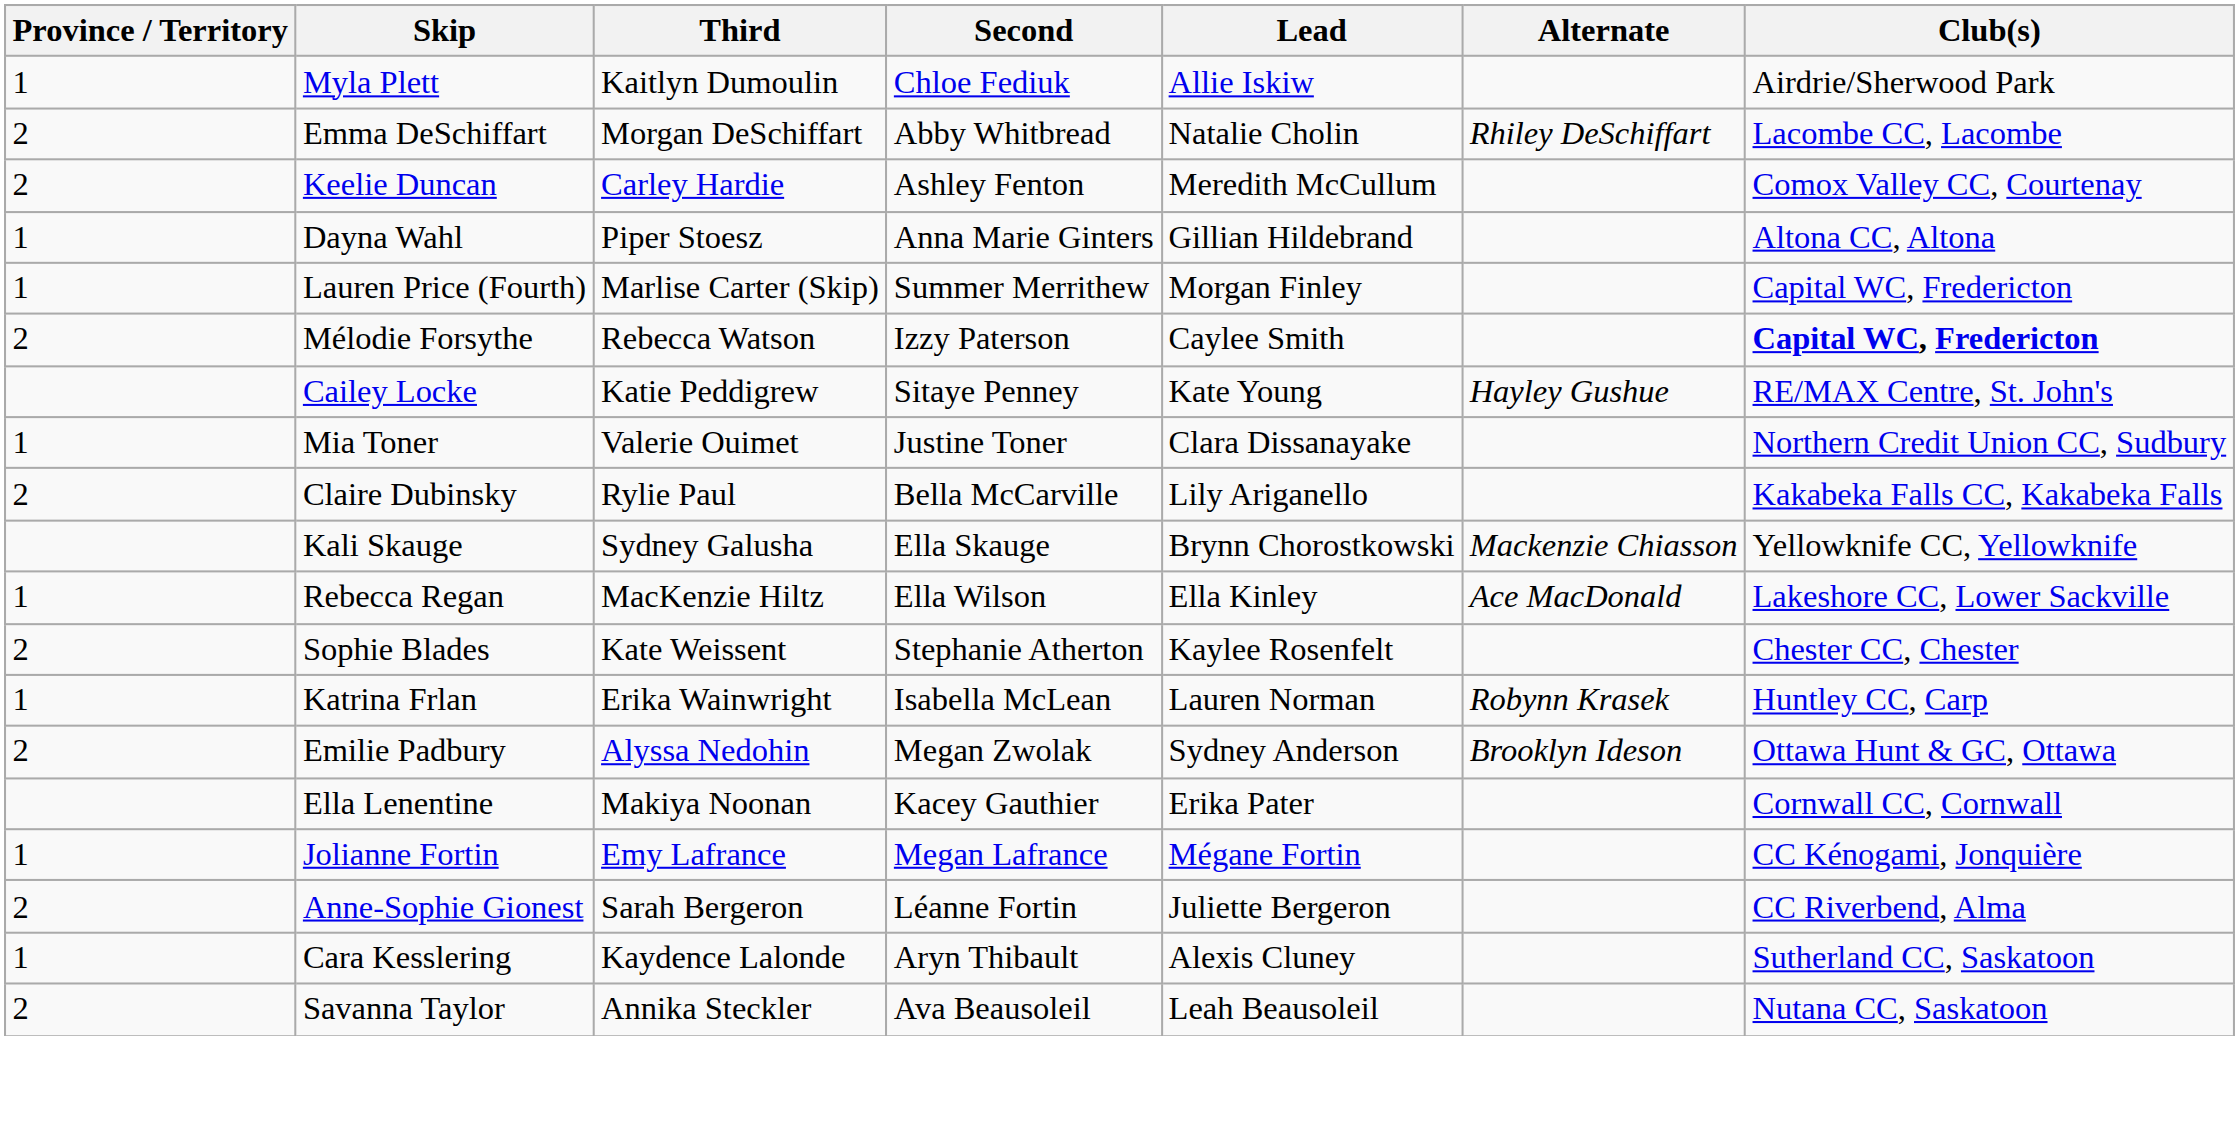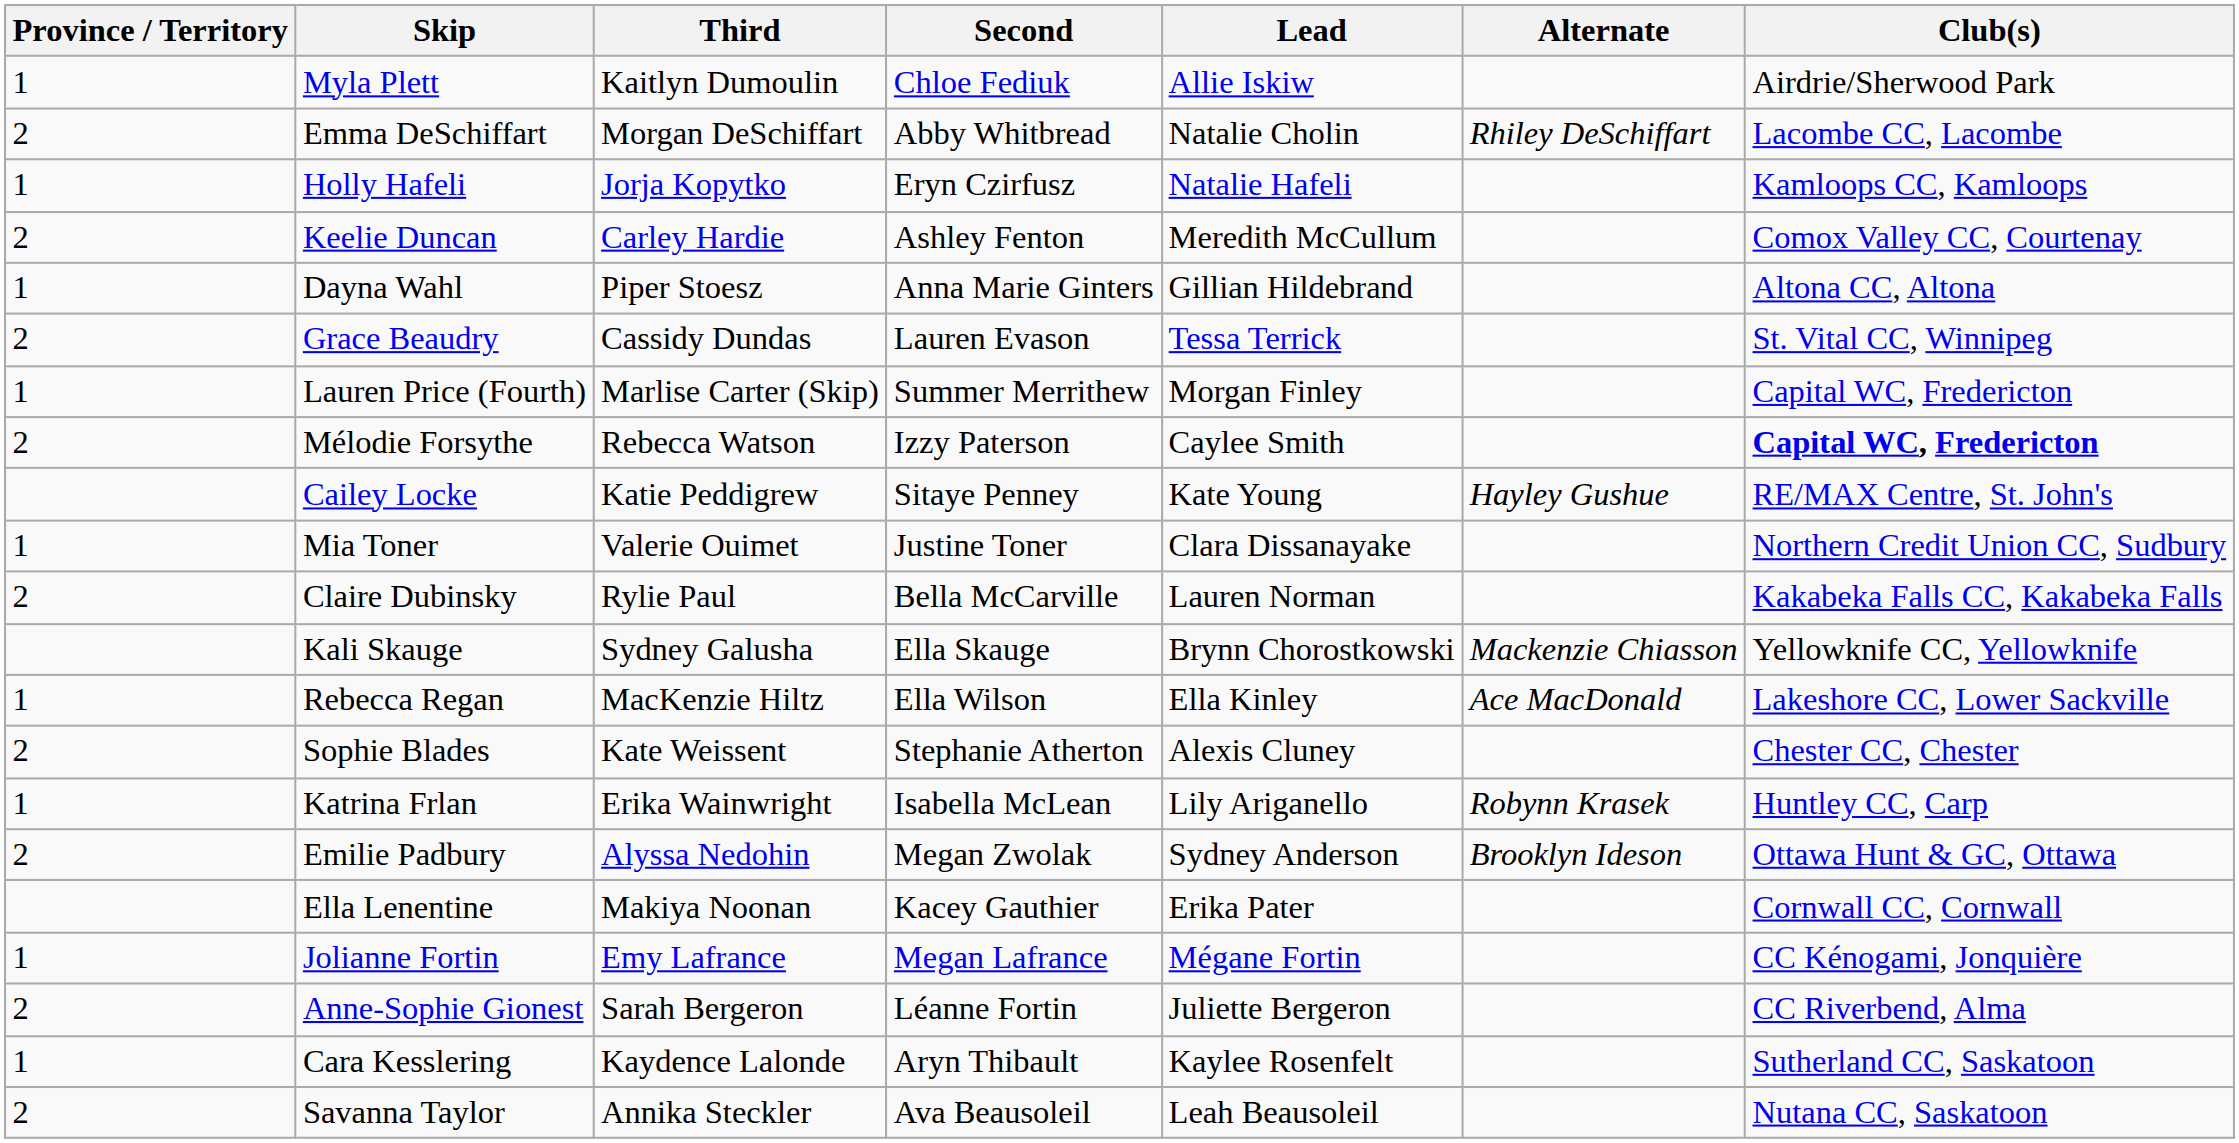 <table class="wikitable">
 <tr>
 <th scope="col">Province / Territory</th>
 <th scope="col">Skip</th>
 <th scope="col">Third</th>
 <th scope="col">Second</th>
 <th scope="col">Lead</th>
 <th scope="col">Alternate</th>
 <th scope="col">Club(s)</th>
 </tr>
 <tr>
 <td> 1</td>
 <td><a href='#'>Myla Plett</a></td>
 <td>Kaitlyn Dumoulin</td>
 <td><a href='#'>Chloe Fediuk</a></td>
 <td><a href='#'>Allie Iskiw</a></td>
 <td></td>
 <td>Airdrie/Sherwood Park</td>
 </tr>
 <tr>
 <td> 2</td>
 <td>Emma DeSchiffart</td>
 <td>Morgan DeSchiffart</td>
 <td>Abby Whitbread</td>
 <td>Natalie Cholin</td>
 <td><em>Rhiley DeSchiffart</em></td>
 <td><a href='#'>Lacombe CC</a>, <a href='#'>Lacombe</a></td>
 </tr>
 <tr>
+<td> 1</td>
+<td><a href='#'>Holly Hafeli</a></td>
+<td><a href='#'>Jorja Kopytko</a></td>
+<td>Eryn Czirfusz</td>
+<td><a href='#'>Natalie Hafeli</a></td>
+<td></td>
+<td><a href='#'>Kamloops CC</a>, <a href='#'>Kamloops</a></td>
+</tr>
+<tr>
 <td> 2</td>
 <td><a href='#'>Keelie Duncan</a></td>
 <td><a href='#'>Carley Hardie</a></td>
 <td>Ashley Fenton</td>
 <td>Meredith McCullum</td>
 <td></td>
 <td><a href='#'>Comox Valley CC</a>, <a href='#'>Courtenay</a></td>
 </tr>
 <tr>
 <td> 1</td>
 <td>Dayna Wahl</td>
 <td>Piper Stoesz</td>
 <td>Anna Marie Ginters</td>
 <td>Gillian Hildebrand</td>
 <td></td>
 <td><a href='#'>Altona CC</a>, <a href='#'>Altona</a></td>
+</tr>
+<tr>
+<td> 2</td>
+<td><a href='#'>Grace Beaudry</a></td>
+<td>Cassidy Dundas</td>
+<td>Lauren Evason</td>
+<td><a href='#'>Tessa Terrick</a></td>
+<td></td>
+<td><a href='#'>St. Vital CC</a>, <a href='#'>Winnipeg</a></td>
 </tr>
 <tr>
 <td> 1</td>
 <td>Lauren Price (Fourth)</td>
 <td>Marlise Carter (Skip)</td>
 <td>Summer Merrithew</td>
 <td>Morgan Finley</td>
 <td></td>
 <td><a href='#'>Capital WC</a>, <a href='#'>Fredericton</a></td>
 </tr>
 <tr>
 <td> 2</td>
 <td>Mélodie Forsythe</td>
 <td>Rebecca Watson</td>
 <td>Izzy Paterson</td>
 <td>Caylee Smith</td>
 <td></td>
 <td><strong><a href='#'>Capital WC</a>, <a href='#'>Fredericton</a></strong></td>
 </tr>
 <tr>
 <td></td>
 <td><a href='#'>Cailey Locke</a></td>
 <td>Katie Peddigrew</td>
 <td>Sitaye Penney</td>
 <td>Kate Young</td>
 <td><em>Hayley Gushue</em></td>
 <td><a href='#'>RE/MAX Centre</a>, <a href='#'>St. John's</a></td>
 </tr>
 <tr>
 <td> 1</td>
 <td>Mia Toner</td>
 <td>Valerie Ouimet</td>
 <td>Justine Toner</td>
 <td>Clara Dissanayake</td>
 <td></td>
 <td><a href='#'>Northern Credit Union CC</a>, <a href='#'>Sudbury</a></td>
 </tr>
 <tr>
 <td> 2</td>
 <td>Claire Dubinsky</td>
 <td>Rylie Paul</td>
 <td>Bella McCarville</td>
-<td>Lily Ariganello</td>
+<td>Lauren Norman</td>
 <td></td>
 <td><a href='#'>Kakabeka Falls CC</a>, <a href='#'>Kakabeka Falls</a></td>
 </tr>
 <tr>
 <td></td>
 <td>Kali Skauge</td>
 <td>Sydney Galusha</td>
 <td>Ella Skauge</td>
 <td>Brynn Chorostkowski</td>
 <td><em>Mackenzie Chiasson</em></td>
 <td>Yellowknife CC, <a href='#'>Yellowknife</a></td>
 </tr>
 <tr>
 <td> 1</td>
 <td>Rebecca Regan</td>
 <td>MacKenzie Hiltz</td>
 <td>Ella Wilson</td>
 <td>Ella Kinley</td>
 <td><em>Ace MacDonald</em></td>
 <td><a href='#'>Lakeshore CC</a>, <a href='#'>Lower Sackville</a></td>
 </tr>
 <tr>
 <td> 2</td>
 <td>Sophie Blades</td>
 <td>Kate Weissent</td>
 <td>Stephanie Atherton</td>
-<td>Kaylee Rosenfelt</td>
+<td>Alexis Cluney</td>
 <td></td>
 <td><a href='#'>Chester CC</a>, <a href='#'>Chester</a></td>
 </tr>
 <tr>
 <td> 1</td>
 <td>Katrina Frlan</td>
 <td>Erika Wainwright</td>
 <td>Isabella McLean</td>
-<td>Lauren Norman</td>
+<td>Lily Ariganello</td>
 <td><em>Robynn Krasek</em></td>
 <td><a href='#'>Huntley CC</a>, <a href='#'>Carp</a></td>
 </tr>
 <tr>
 <td> 2</td>
 <td>Emilie Padbury</td>
 <td><a href='#'>Alyssa Nedohin</a></td>
 <td>Megan Zwolak</td>
 <td>Sydney Anderson</td>
 <td><em>Brooklyn Ideson</em></td>
 <td><a href='#'>Ottawa Hunt & GC</a>, <a href='#'>Ottawa</a></td>
 </tr>
 <tr>
 <td></td>
 <td>Ella Lenentine</td>
 <td>Makiya Noonan</td>
 <td>Kacey Gauthier</td>
 <td>Erika Pater</td>
 <td></td>
 <td><a href='#'>Cornwall CC</a>, <a href='#'>Cornwall</a></td>
 </tr>
 <tr>
 <td> 1</td>
 <td><a href='#'>Jolianne Fortin</a></td>
 <td><a href='#'>Emy Lafrance</a></td>
 <td><a href='#'>Megan Lafrance</a></td>
 <td><a href='#'>Mégane Fortin</a></td>
 <td></td>
 <td><a href='#'>CC Kénogami</a>, <a href='#'>Jonquière</a></td>
 </tr>
 <tr>
 <td> 2</td>
 <td><a href='#'>Anne-Sophie Gionest</a></td>
 <td>Sarah Bergeron</td>
 <td>Léanne Fortin</td>
 <td>Juliette Bergeron</td>
 <td></td>
 <td><a href='#'>CC Riverbend</a>, <a href='#'>Alma</a></td>
 </tr>
 <tr>
 <td> 1</td>
 <td>Cara Kesslering</td>
 <td>Kaydence Lalonde</td>
 <td>Aryn Thibault</td>
-<td>Alexis Cluney</td>
+<td>Kaylee Rosenfelt</td>
 <td></td>
 <td><a href='#'>Sutherland CC</a>, <a href='#'>Saskatoon</a></td>
 </tr>
 <tr>
 <td> 2</td>
 <td>Savanna Taylor</td>
 <td>Annika Steckler</td>
 <td>Ava Beausoleil</td>
 <td>Leah Beausoleil</td>
 <td></td>
 <td><a href='#'>Nutana CC</a>, <a href='#'>Saskatoon</a></td>
 </tr>
 </table>
